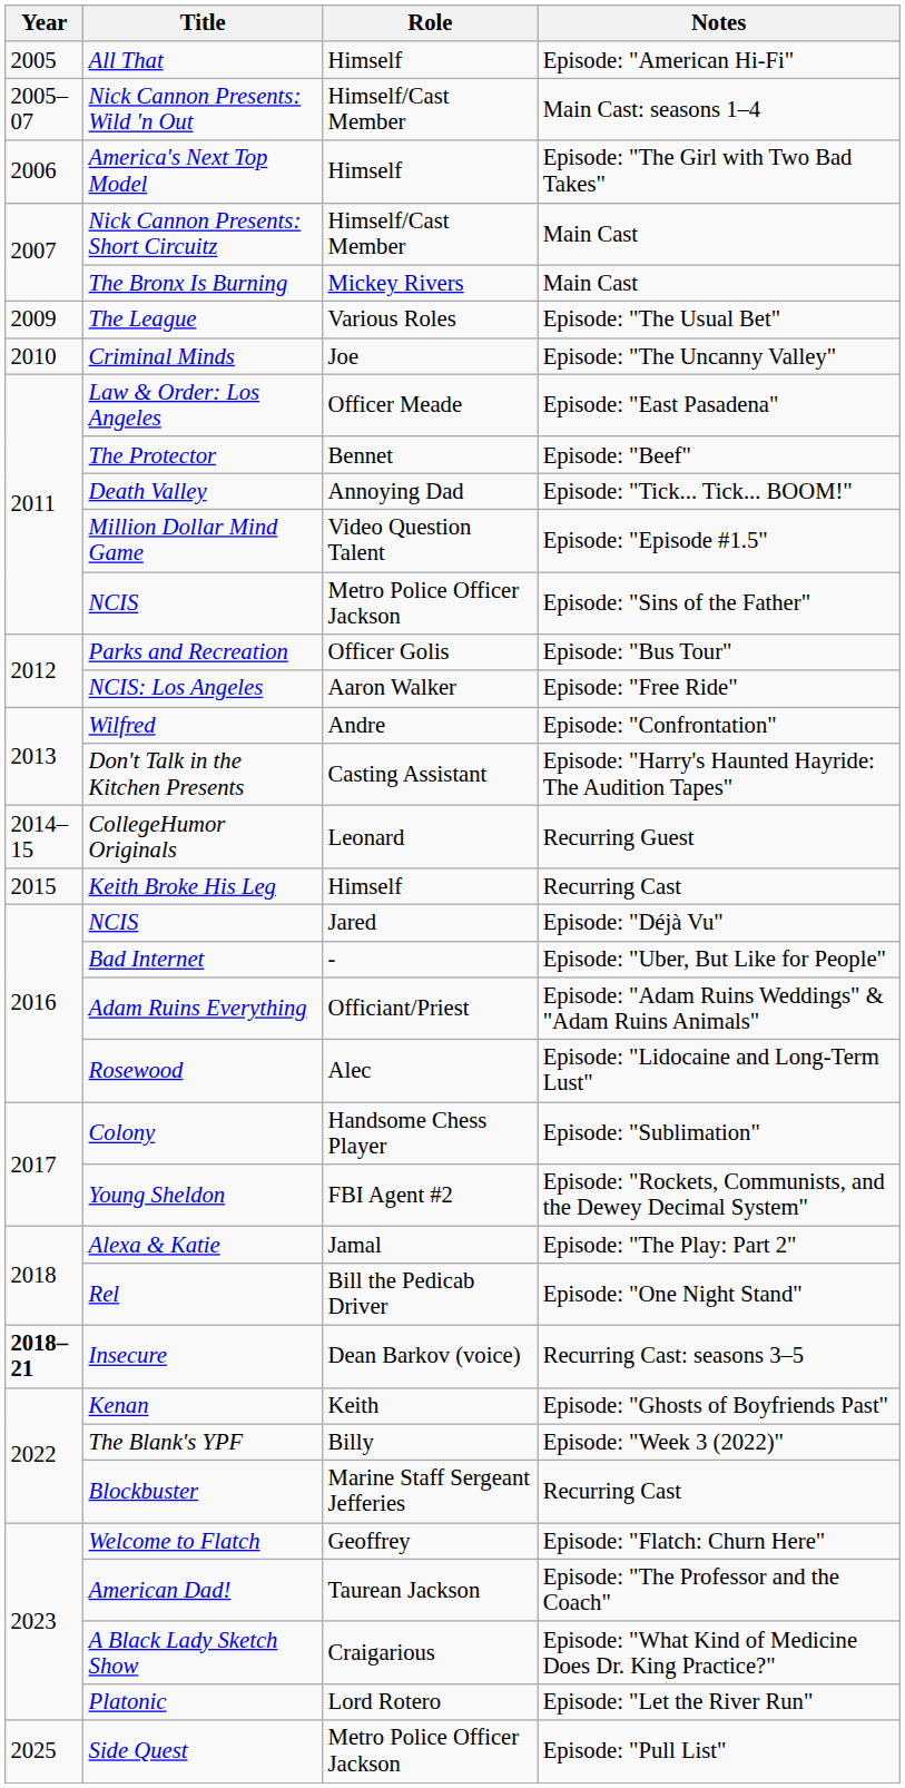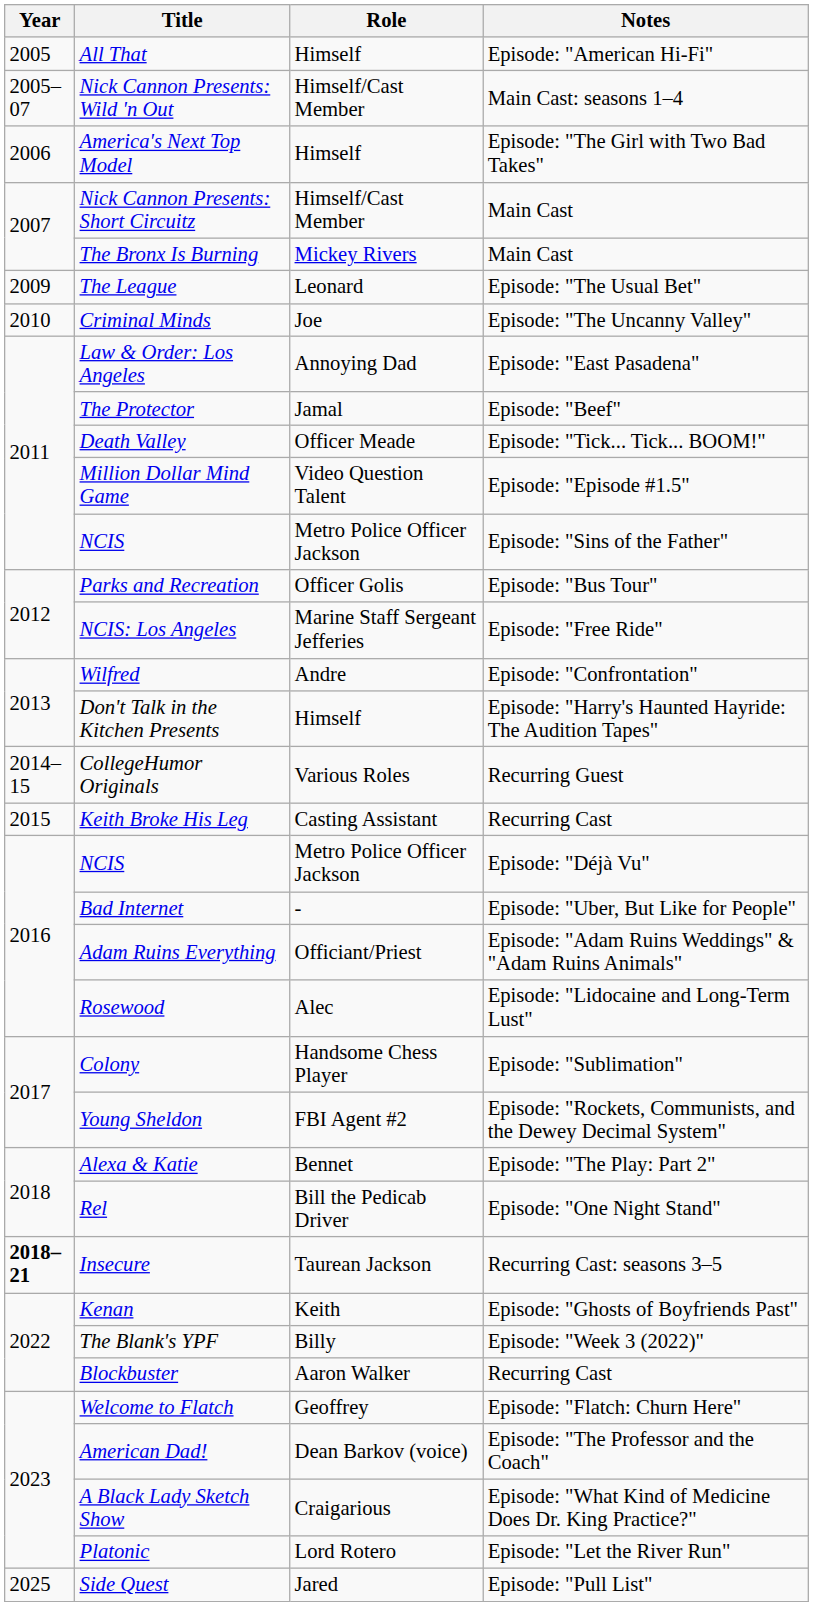 <table class="wikitable plainrowheaders sortable" style="margin-right: 0;">
 <tr>
 <th>Year</th>
 <th>Title</th>
 <th>Role</th>
 <th>Notes</th>
 </tr>
 <tr>
 <td>2005</td>
 <td><em><a href='#'>All That</a></em></td>
 <td>Himself</td>
 <td>Episode: "American Hi-Fi"</td>
 </tr>
 <tr>
 <td>2005–07</td>
 <td><em><a href='#'>Nick Cannon Presents: Wild 'n Out</a></em></td>
 <td>Himself/Cast Member</td>
 <td>Main Cast: seasons 1–4</td>
 </tr>
 <tr>
 <td>2006</td>
 <td><em><a href='#'>America's Next Top Model</a></em></td>
 <td>Himself</td>
 <td>Episode: "The Girl with Two Bad Takes"</td>
 </tr>
 <tr>
 <td rowspan=2>2007</td>
 <td><em><a href='#'>Nick Cannon Presents: Short Circuitz</a></em></td>
 <td>Himself/Cast Member</td>
 <td>Main Cast</td>
 </tr>
 <tr>
 <td><em><a href='#'>The Bronx Is Burning</a></em></td>
 <td><a href='#'>Mickey Rivers</a></td>
 <td>Main Cast</td>
 </tr>
 <tr>
 <td>2009</td>
 <td><em><a href='#'>The League</a></em></td>
-<td>Various Roles</td>
+<td>Leonard</td>
 <td>Episode: "The Usual Bet"</td>
 </tr>
 <tr>
 <td>2010</td>
 <td><em><a href='#'>Criminal Minds</a></em></td>
 <td>Joe</td>
 <td>Episode: "The Uncanny Valley"</td>
 </tr>
 <tr>
 <td rowspan=5>2011</td>
 <td><em><a href='#'>Law & Order: Los Angeles</a></em></td>
-<td>Officer Meade</td>
+<td>Annoying Dad</td>
 <td>Episode: "East Pasadena"</td>
 </tr>
 <tr>
 <td><em><a href='#'>The Protector</a></em></td>
-<td>Bennet</td>
+<td>Jamal</td>
 <td>Episode: "Beef"</td>
 </tr>
 <tr>
 <td><em><a href='#'>Death Valley</a></em></td>
-<td>Annoying Dad</td>
+<td>Officer Meade</td>
 <td>Episode: "Tick... Tick... BOOM!"</td>
 </tr>
 <tr>
 <td><em><a href='#'>Million Dollar Mind Game</a></em></td>
 <td>Video Question Talent</td>
 <td>Episode: "Episode #1.5"</td>
 </tr>
 <tr>
 <td><em><a href='#'>NCIS</a></em></td>
 <td>Metro Police Officer Jackson</td>
 <td>Episode: "Sins of the Father"</td>
 </tr>
 <tr>
 <td rowspan=2>2012</td>
 <td><em><a href='#'>Parks and Recreation</a></em></td>
 <td>Officer Golis</td>
 <td>Episode: "Bus Tour"</td>
 </tr>
 <tr>
 <td><em><a href='#'>NCIS: Los Angeles</a></em></td>
-<td>Aaron Walker</td>
+<td>Marine Staff Sergeant Jefferies</td>
 <td>Episode: "Free Ride"</td>
 </tr>
 <tr>
 <td rowspan=2>2013</td>
 <td><em><a href='#'>Wilfred</a></em></td>
 <td>Andre</td>
 <td>Episode: "Confrontation"</td>
 </tr>
 <tr>
 <td><em>Don't Talk in the Kitchen Presents</em></td>
-<td>Casting Assistant</td>
+<td>Himself</td>
 <td>Episode: "Harry's Haunted Hayride: The Audition Tapes"</td>
 </tr>
 <tr>
 <td>2014–15</td>
 <td><em>CollegeHumor Originals</em></td>
-<td>Leonard</td>
+<td>Various Roles</td>
 <td>Recurring Guest</td>
 </tr>
 <tr>
 <td>2015</td>
 <td><em><a href='#'>Keith Broke His Leg</a></em></td>
-<td>Himself</td>
+<td>Casting Assistant</td>
 <td>Recurring Cast</td>
 </tr>
 <tr>
 <td rowspan=4>2016</td>
 <td><em><a href='#'>NCIS</a></em></td>
-<td>Jared</td>
+<td>Metro Police Officer Jackson</td>
 <td>Episode: "Déjà Vu"</td>
 </tr>
 <tr>
 <td><em><a href='#'>Bad Internet</a></em></td>
 <td>-</td>
 <td>Episode: "Uber, But Like for People"</td>
 </tr>
 <tr>
 <td><em><a href='#'>Adam Ruins Everything</a></em></td>
 <td>Officiant/Priest</td>
 <td>Episode: "Adam Ruins Weddings" & "Adam Ruins Animals"</td>
 </tr>
 <tr>
 <td><em><a href='#'>Rosewood</a></em></td>
 <td>Alec</td>
 <td>Episode: "Lidocaine and Long-Term Lust"</td>
 </tr>
 <tr>
 <td rowspan=2>2017</td>
 <td><em><a href='#'>Colony</a></em></td>
 <td>Handsome Chess Player</td>
 <td>Episode: "Sublimation"</td>
 </tr>
 <tr>
 <td><em><a href='#'>Young Sheldon</a></em></td>
 <td>FBI Agent #2</td>
 <td>Episode: "Rockets, Communists, and the Dewey Decimal System"</td>
 </tr>
 <tr>
 <td rowspan=2>2018</td>
 <td><em><a href='#'>Alexa & Katie</a></em></td>
-<td>Jamal</td>
+<td>Bennet</td>
 <td>Episode: "The Play: Part 2"</td>
 </tr>
 <tr>
 <td><em><a href='#'>Rel</a></em></td>
 <td>Bill the Pedicab Driver</td>
 <td>Episode: "One Night Stand"</td>
 </tr>
 <tr>
 <td><strong>2018–21</strong></td>
 <td><em><a href='#'>Insecure</a></em></td>
-<td>Dean Barkov (voice)</td>
+<td>Taurean Jackson</td>
 <td>Recurring Cast: seasons 3–5</td>
 </tr>
 <tr>
 <td rowspan=3>2022</td>
 <td><em><a href='#'>Kenan</a></em></td>
 <td>Keith</td>
 <td>Episode: "Ghosts of Boyfriends Past"</td>
 </tr>
 <tr>
 <td><em>The Blank's YPF</em></td>
 <td>Billy</td>
 <td>Episode: "Week 3 (2022)"</td>
 </tr>
 <tr>
 <td><em><a href='#'>Blockbuster</a></em></td>
-<td>Marine Staff Sergeant Jefferies</td>
+<td>Aaron Walker</td>
 <td>Recurring Cast</td>
 </tr>
 <tr>
 <td rowspan=4>2023</td>
 <td><em><a href='#'>Welcome to Flatch</a></em></td>
 <td>Geoffrey</td>
 <td>Episode: "Flatch: Churn Here"</td>
 </tr>
 <tr>
 <td><em><a href='#'>American Dad!</a></em></td>
-<td>Taurean Jackson</td>
+<td>Dean Barkov (voice)</td>
 <td>Episode: "The Professor and the Coach"</td>
 </tr>
 <tr>
 <td><em><a href='#'>A Black Lady Sketch Show</a></em></td>
 <td>Craigarious</td>
 <td>Episode: "What Kind of Medicine Does Dr. King Practice?"</td>
 </tr>
 <tr>
 <td><em><a href='#'>Platonic</a></em></td>
 <td>Lord Rotero</td>
 <td>Episode: "Let the River Run"</td>
 </tr>
 <tr>
 <td>2025</td>
 <td><em><a href='#'>Side Quest</a></em></td>
-<td>Metro Police Officer Jackson</td>
+<td>Jared</td>
 <td>Episode: "Pull List"</td>
 </tr>
 </table>
